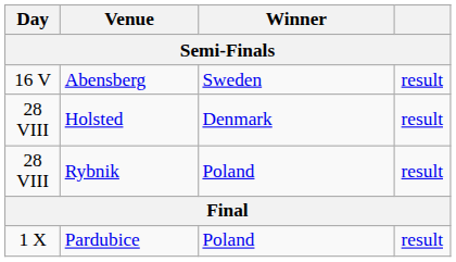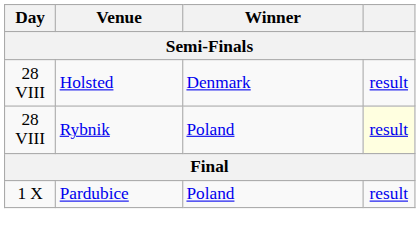 <table class=wikitable>
 <tr>
 <th width=40px>Day</th>
 <th width=110px>Venue</th>
 <th width=160px>Winner</th>
 <th width=40px></th>
 </tr>
 <tr>
 <th colspan=4>Semi-Finals</th>
 </tr>
 <tr>
-<td align=center>16 V</td>
-<td> <a href='#'>Abensberg</a></td>
-<td> <a href='#'>Sweden</a></td>
-<td align=center><a href='#'>result</a></td>
-</tr>
-<tr>
 <td align=center>28 VIII</td>
 <td> <a href='#'>Holsted</a></td>
 <td> <a href='#'>Denmark</a></td>
 <td align=center><a href='#'>result</a></td>
 </tr>
 <tr>
 <td align=center>28 VIII</td>
 <td> <a href='#'>Rybnik</a></td>
 <td> <a href='#'>Poland</a></td>
-<td align=center><a href='#'>result</a></td>
+<td align=center style="background: lightyellow;"><a href='#'>result</a></td>
 </tr>
 <tr>
 <th colspan=4>Final</th>
 </tr>
 <tr>
 <td align=center>1 X</td>
 <td> <a href='#'>Pardubice</a></td>
 <td> <a href='#'>Poland</a></td>
 <td align=center><a href='#'>result</a></td>
 </tr>
 </table>
